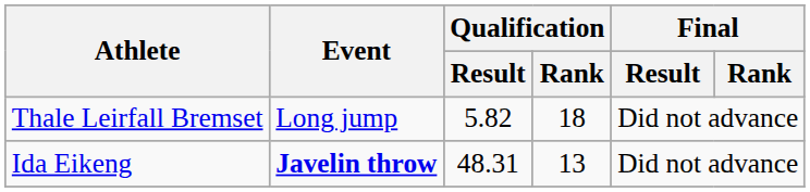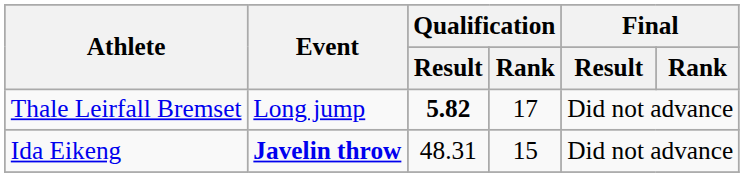 <table class="wikitable" style="font-size:90%; text-align:center">
 <tr>
 <th rowspan="2">Athlete</th>
 <th rowspan="2">Event</th>
 <th colspan="2">Qualification</th>
 <th colspan="2">Final</th>
 </tr>
 <tr>
 <th>Result</th>
 <th>Rank</th>
 <th>Result</th>
 <th>Rank</th>
 </tr>
 <tr>
 <td align="left"><a href='#'>Thale Leirfall Bremset</a></td>
 <td align="left"><a href='#'>Long jump</a></td>
-<td>5.82</td>
-<td>18</td>
+<td><strong>5.82</strong></td>
+<td>17</td>
 <td colspan="2">Did not advance</td>
 </tr>
 <tr>
 <td align="left"><a href='#'>Ida Eikeng</a></td>
 <td align="left"><strong><a href='#'>Javelin throw</a></strong></td>
 <td>48.31</td>
-<td>13</td>
+<td>15</td>
 <td colspan="2">Did not advance</td>
 </tr>
 </table>
